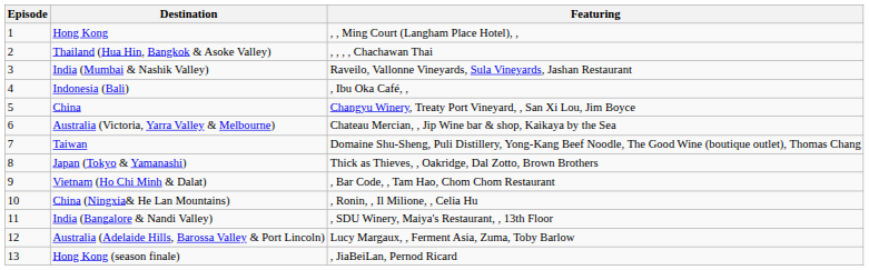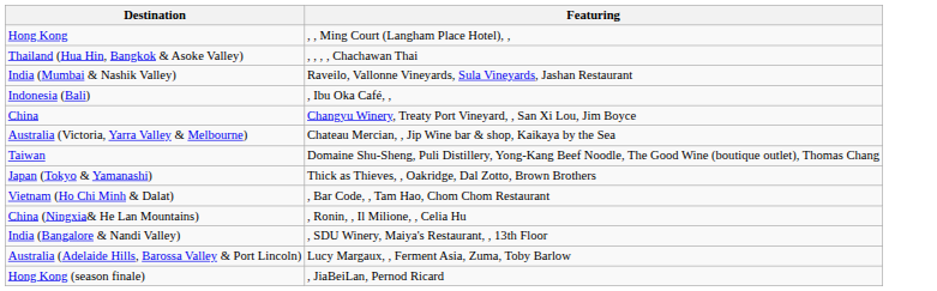 <table class="wikitable">
 <tr>
-<th>Episode</th>
 <th>Destination</th>
 <th>Featuring</th>
 </tr>
 <tr>
-<td>1</td>
 <td><a href='#'>Hong Kong</a></td>
 <td>, , Ming Court (Langham Place Hotel), , </td>
 </tr>
 <tr>
-<td>2</td>
 <td><a href='#'>Thailand</a> (<a href='#'>Hua Hin</a>, <a href='#'>Bangkok</a> & Asoke Valley)</td>
 <td>, , , , Chachawan Thai</td>
 </tr>
 <tr>
-<td>3</td>
 <td><a href='#'>India</a> (<a href='#'>Mumbai</a> & Nashik Valley)</td>
 <td>Raveilo, Vallonne Vineyards, <a href='#'>Sula Vineyards</a>, Jashan Restaurant</td>
 </tr>
 <tr>
-<td>4</td>
 <td><a href='#'>Indonesia</a> (<a href='#'>Bali</a>)</td>
 <td>, Ibu Oka Café, , </td>
 </tr>
 <tr>
-<td>5</td>
 <td><a href='#'>China</a></td>
 <td><a href='#'>Changyu Winery</a>, Treaty Port Vineyard, , San Xi Lou, Jim Boyce</td>
 </tr>
 <tr>
-<td>6</td>
 <td><a href='#'>Australia</a> (Victoria, <a href='#'>Yarra Valley</a> & <a href='#'>Melbourne</a>)</td>
 <td>Chateau Mercian, , Jip Wine bar & shop, Kaikaya by the Sea</td>
 </tr>
 <tr>
-<td>7</td>
 <td><a href='#'>Taiwan</a></td>
 <td>Domaine Shu-Sheng, Puli Distillery, Yong-Kang Beef Noodle, The Good Wine (boutique outlet), Thomas Chang</td>
 </tr>
 <tr>
-<td>8</td>
 <td><a href='#'>Japan</a> (<a href='#'>Tokyo</a> & <a href='#'>Yamanashi</a>)</td>
 <td>Thick as Thieves, , Oakridge, Dal Zotto, Brown Brothers</td>
 </tr>
 <tr>
-<td>9</td>
 <td><a href='#'>Vietnam</a> (<a href='#'>Ho Chi Minh</a> & Dalat)</td>
 <td>, Bar Code, , Tam Hao, Chom Chom Restaurant</td>
 </tr>
 <tr>
-<td>10</td>
 <td><a href='#'>China</a> (<a href='#'>Ningxia</a>& He Lan Mountains)</td>
 <td>, Ronin, , Il Milione, , Celia Hu</td>
 </tr>
 <tr>
-<td>11</td>
 <td><a href='#'>India</a> (<a href='#'>Bangalore</a> & Nandi Valley)</td>
 <td>, SDU Winery, Maiya's Restaurant, , 13th Floor</td>
 </tr>
 <tr>
-<td>12</td>
 <td><a href='#'>Australia</a> (<a href='#'>Adelaide Hills</a>, <a href='#'>Barossa Valley</a> & Port Lincoln)</td>
 <td>Lucy Margaux, , Ferment Asia, Zuma, Toby Barlow</td>
 </tr>
 <tr>
-<td>13</td>
 <td><a href='#'>Hong Kong</a> (season finale)</td>
 <td>, JiaBeiLan, Pernod Ricard</td>
 </tr>
 </table>
